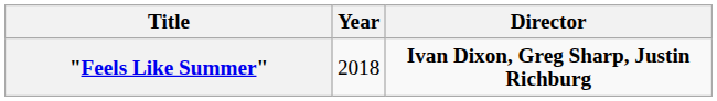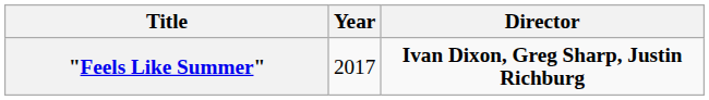 <table class="wikitable" style="text-align:center;">
 <tr>
 <th scope="col" style="width:15em;">Title</th>
 <th scope="col" style="width:1em;">Year</th>
 <th scope="col" style="width:15em;">Director</th>
 </tr>
 <tr>
 <th scope="row">"<a href='#'>Feels Like Summer</a>"<br></th>
-<td>2018</td>
+<td>2017</td>
 <td><strong>Ivan Dixon, Greg Sharp, Justin Richburg</strong></td>
 </tr>
 </table>
